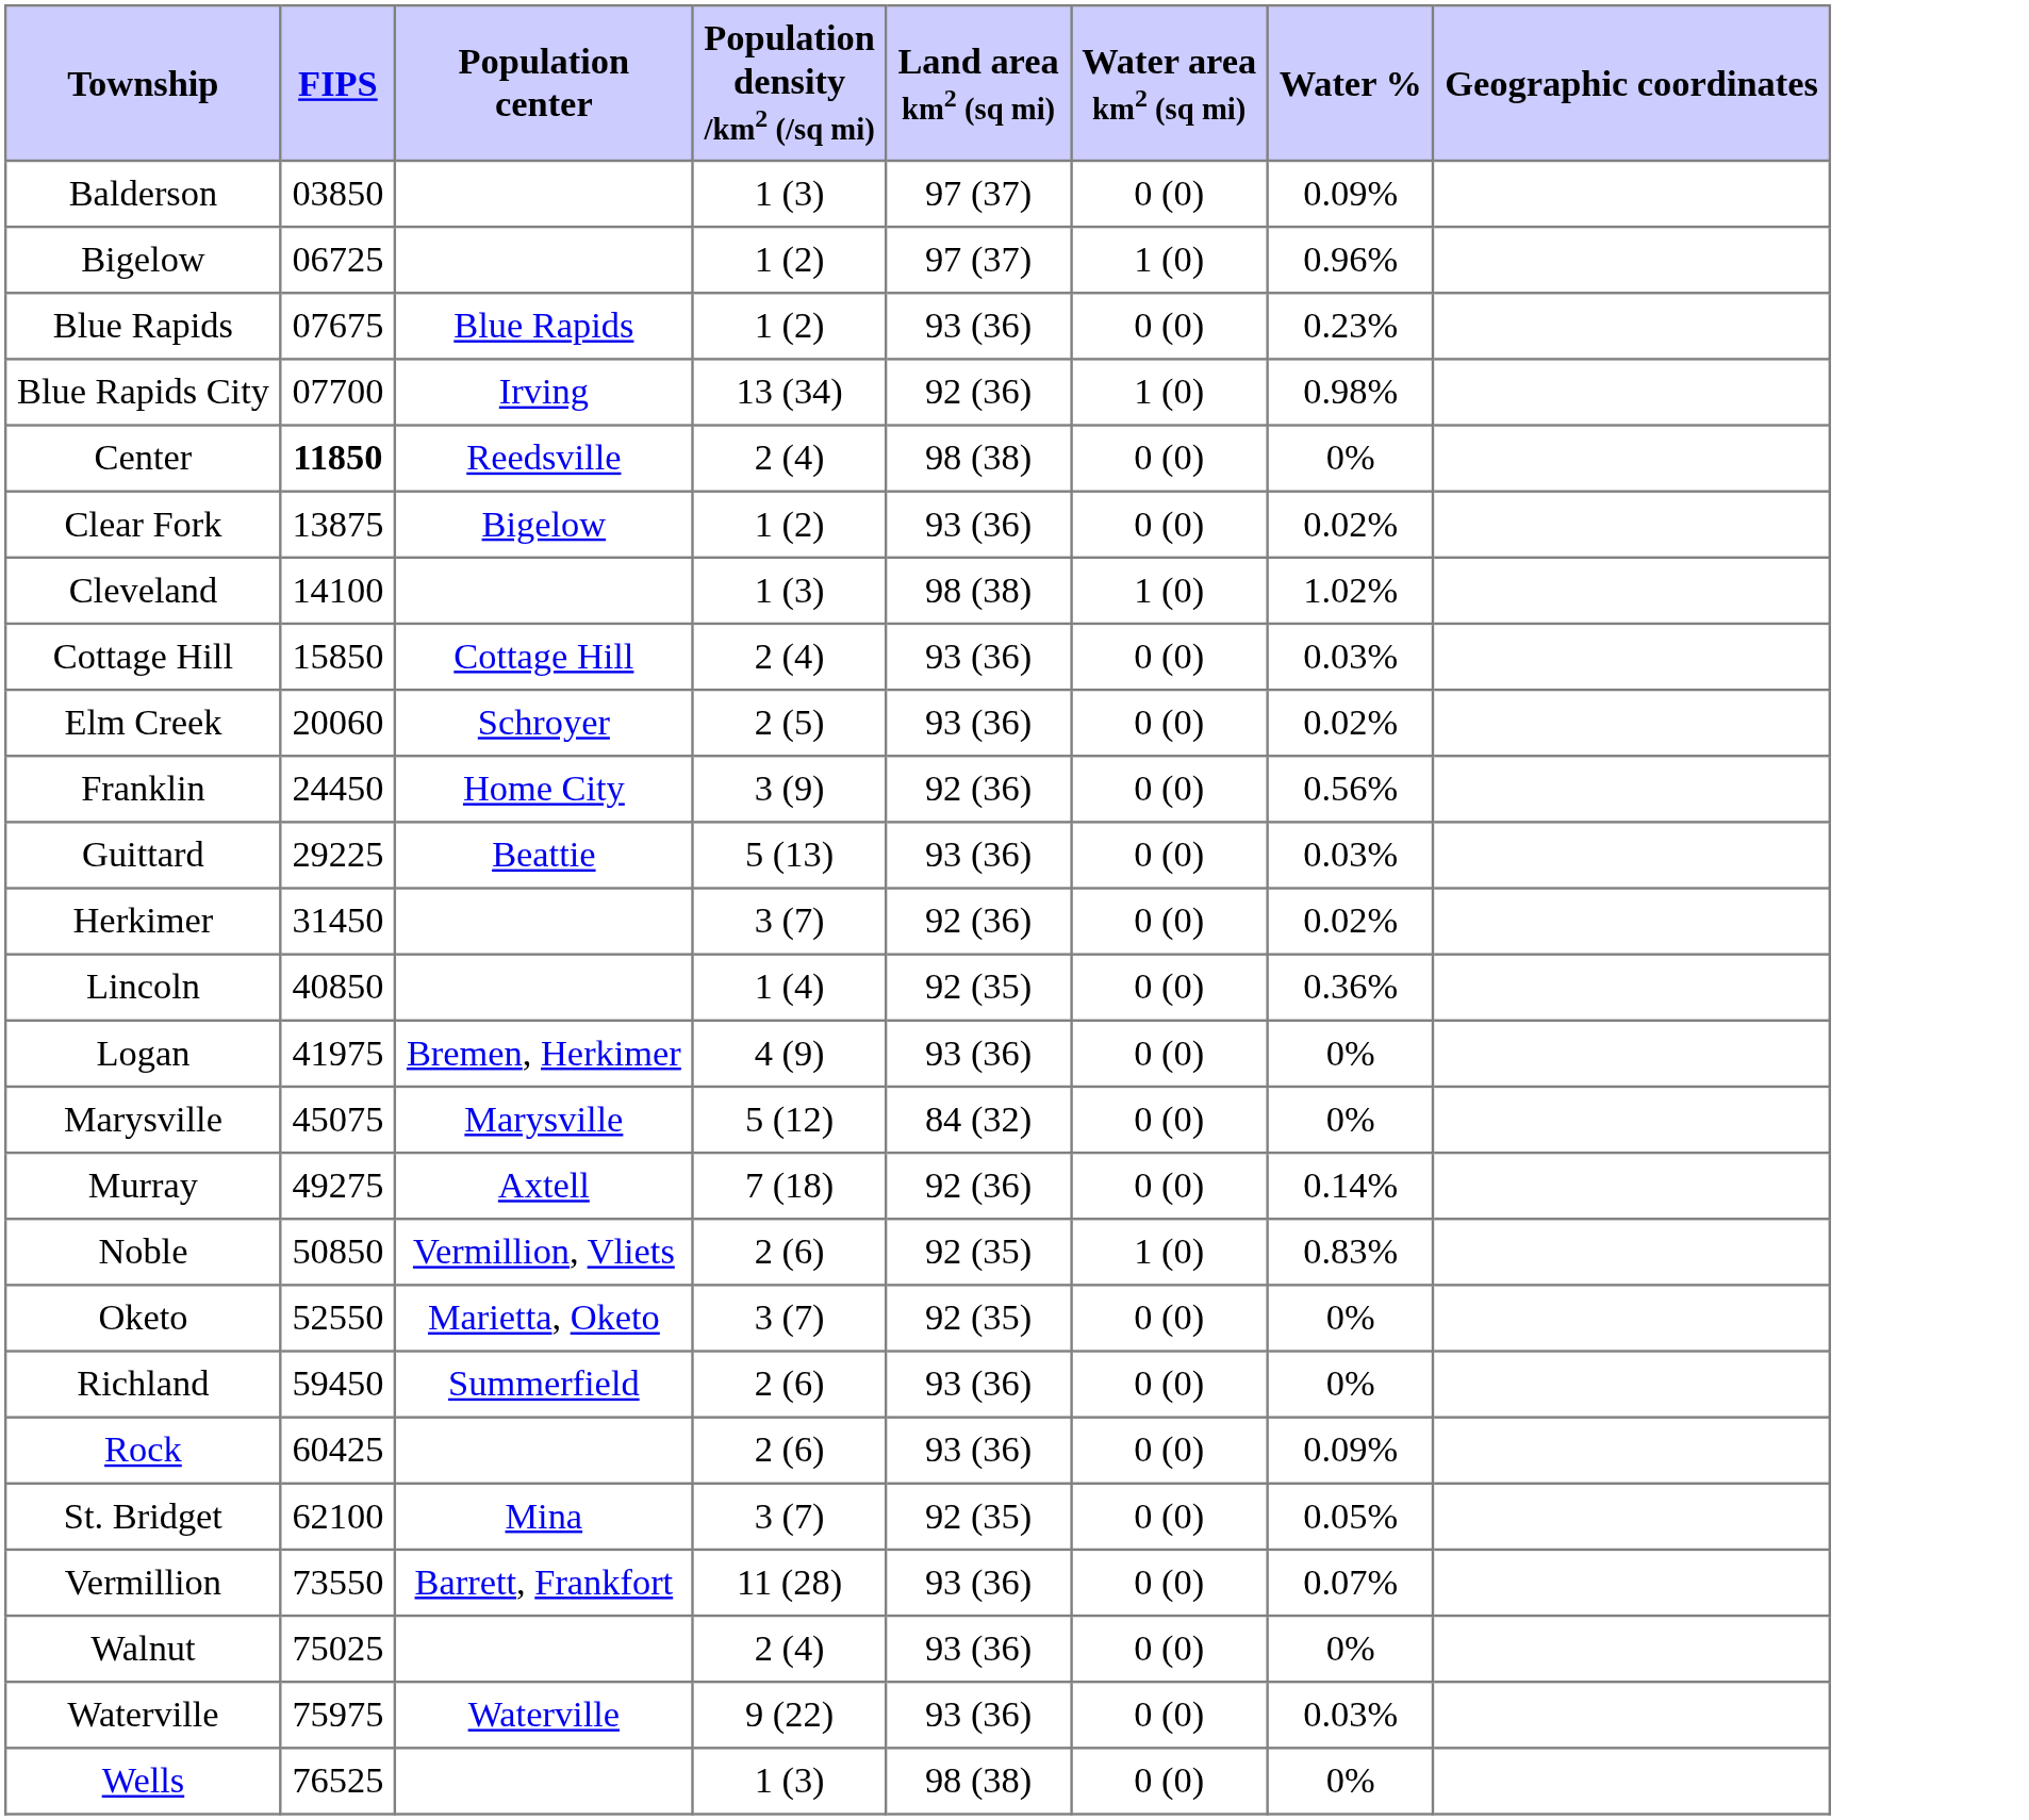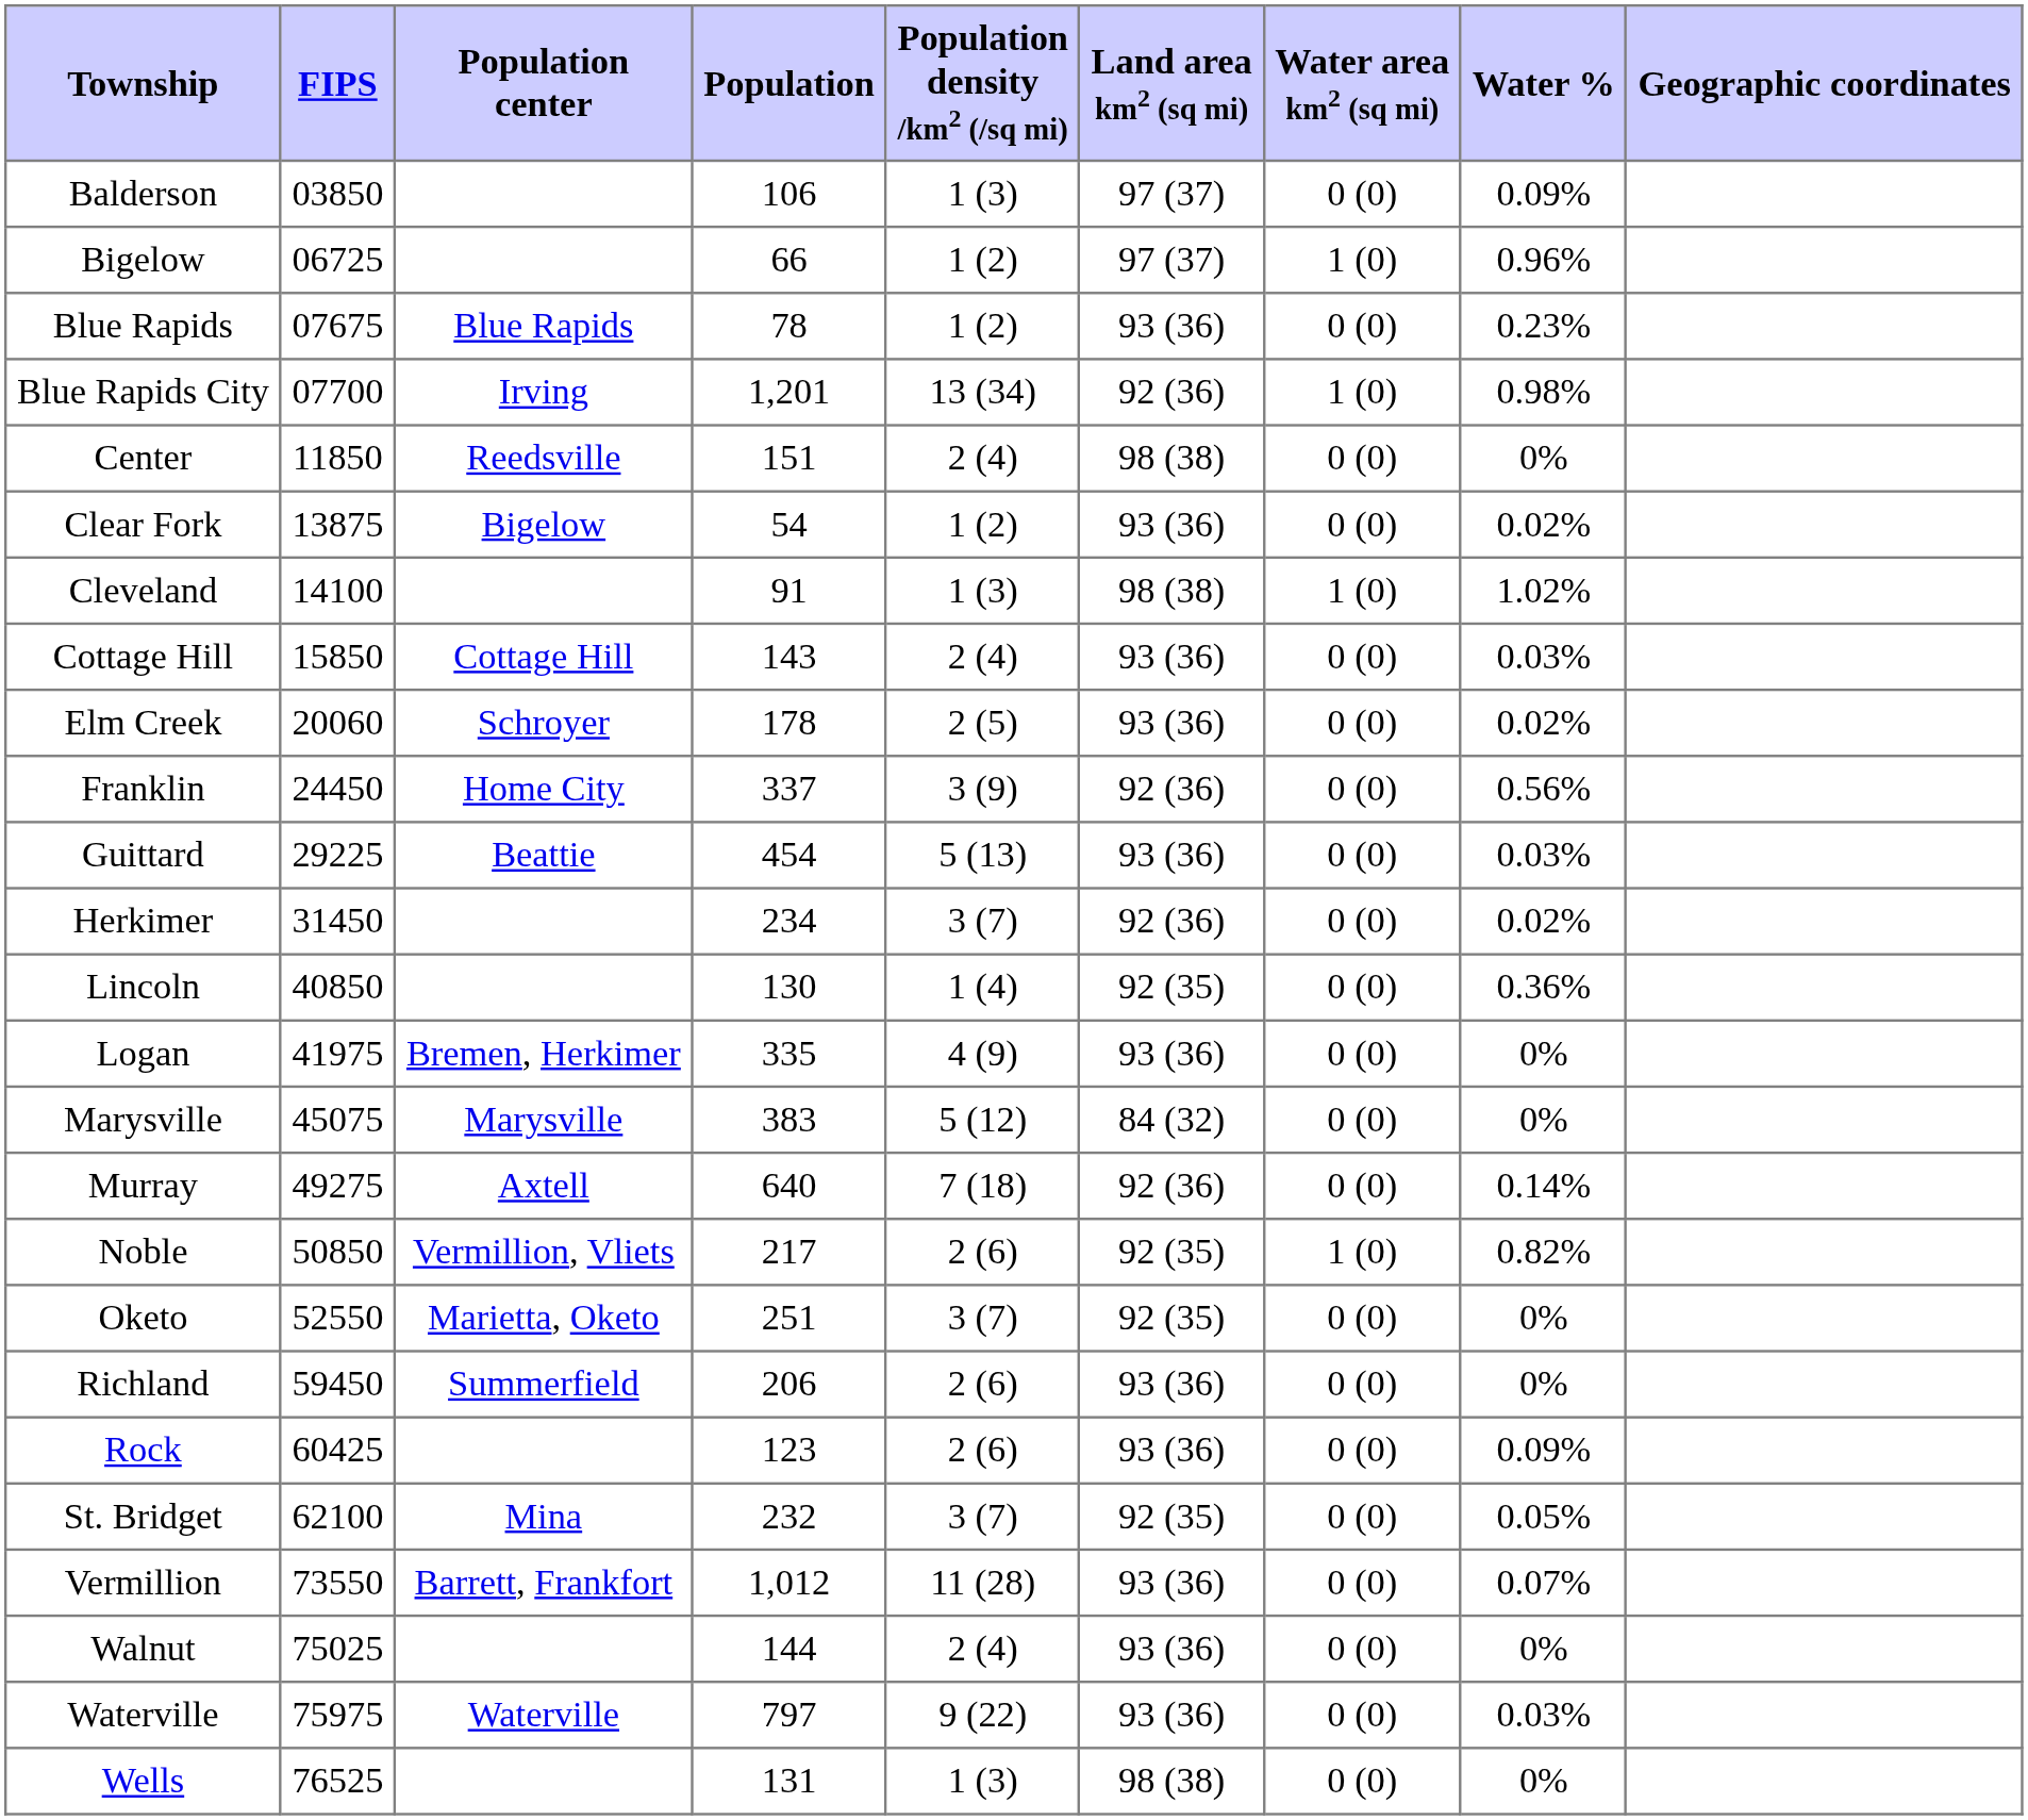 <table class="toccolours" border=1 cellspacing=0 cellpadding=4 style="text-align:center; border-collapse:collapse; font-size:90%;">
 <tr style="background:#ccccff">
 <th>Township</th>
 <th><a href='#'>FIPS</a></th>
 <th>Population<br>center</th>
+<th>Population</th>
 <th>Population<br>density<br><small>/km<sup>2</sup> (/sq mi)</small></th>
 <th>Land area<br><small>km<sup>2</sup> (sq mi)</small></th>
 <th>Water area<br><small>km<sup>2</sup> (sq mi)</small></th>
 <th>Water %</th>
 <th>Geographic coordinates</th>
 </tr>
 <tr>
 <td>Balderson</td>
 <td>03850</td>
 <td></td>
+<td>106</td>
 <td>1 (3)</td>
 <td>97 (37)</td>
 <td>0 (0)</td>
 <td>0.09%</td>
 <td></td>
 </tr>
 <tr>
 <td>Bigelow</td>
 <td>06725</td>
 <td></td>
+<td>66</td>
 <td>1 (2)</td>
 <td>97 (37)</td>
 <td>1 (0)</td>
 <td>0.96%</td>
 <td></td>
 </tr>
 <tr>
 <td>Blue Rapids</td>
 <td>07675</td>
 <td><a href='#'>Blue Rapids</a></td>
+<td>78</td>
 <td>1 (2)</td>
 <td>93 (36)</td>
 <td>0 (0)</td>
 <td>0.23%</td>
 <td></td>
 </tr>
 <tr>
 <td>Blue Rapids City</td>
 <td>07700</td>
 <td><a href='#'>Irving</a></td>
+<td>1,201</td>
 <td>13 (34)</td>
 <td>92 (36)</td>
 <td>1 (0)</td>
 <td>0.98%</td>
 <td></td>
 </tr>
 <tr>
 <td>Center</td>
-<td><strong>11850</strong></td>
+<td>11850</td>
 <td><a href='#'>Reedsville</a></td>
+<td>151</td>
 <td>2 (4)</td>
 <td>98 (38)</td>
 <td>0 (0)</td>
 <td>0%</td>
 <td></td>
 </tr>
 <tr>
 <td>Clear Fork</td>
 <td>13875</td>
 <td><a href='#'>Bigelow</a></td>
+<td>54</td>
 <td>1 (2)</td>
 <td>93 (36)</td>
 <td>0 (0)</td>
 <td>0.02%</td>
 <td></td>
 </tr>
 <tr>
 <td>Cleveland</td>
 <td>14100</td>
 <td></td>
+<td>91</td>
 <td>1 (3)</td>
 <td>98 (38)</td>
 <td>1 (0)</td>
 <td>1.02%</td>
 <td></td>
 </tr>
 <tr>
 <td>Cottage Hill</td>
 <td>15850</td>
 <td><a href='#'>Cottage Hill</a></td>
+<td>143</td>
 <td>2 (4)</td>
 <td>93 (36)</td>
 <td>0 (0)</td>
 <td>0.03%</td>
 <td></td>
 </tr>
 <tr>
 <td>Elm Creek</td>
 <td>20060</td>
 <td><a href='#'>Schroyer</a></td>
+<td>178</td>
 <td>2 (5)</td>
 <td>93 (36)</td>
 <td>0 (0)</td>
 <td>0.02%</td>
 <td></td>
 </tr>
 <tr>
 <td>Franklin</td>
 <td>24450</td>
 <td><a href='#'>Home City</a></td>
+<td>337</td>
 <td>3 (9)</td>
 <td>92 (36)</td>
 <td>0 (0)</td>
 <td>0.56%</td>
 <td></td>
 </tr>
 <tr>
 <td>Guittard</td>
 <td>29225</td>
 <td><a href='#'>Beattie</a></td>
+<td>454</td>
 <td>5 (13)</td>
 <td>93 (36)</td>
 <td>0 (0)</td>
 <td>0.03%</td>
 <td></td>
 </tr>
 <tr>
 <td>Herkimer</td>
 <td>31450</td>
 <td></td>
+<td>234</td>
 <td>3 (7)</td>
 <td>92 (36)</td>
 <td>0 (0)</td>
 <td>0.02%</td>
 <td></td>
 </tr>
 <tr>
 <td>Lincoln</td>
 <td>40850</td>
 <td></td>
+<td>130</td>
 <td>1 (4)</td>
 <td>92 (35)</td>
 <td>0 (0)</td>
 <td>0.36%</td>
 <td></td>
 </tr>
 <tr>
 <td>Logan</td>
 <td>41975</td>
 <td><a href='#'>Bremen</a>, <a href='#'>Herkimer</a></td>
+<td>335</td>
 <td>4 (9)</td>
 <td>93 (36)</td>
 <td>0 (0)</td>
 <td>0%</td>
 <td></td>
 </tr>
 <tr>
 <td>Marysville</td>
 <td>45075</td>
 <td><a href='#'>Marysville</a></td>
+<td>383</td>
 <td>5 (12)</td>
 <td>84 (32)</td>
 <td>0 (0)</td>
 <td>0%</td>
 <td></td>
 </tr>
 <tr>
 <td>Murray</td>
 <td>49275</td>
 <td><a href='#'>Axtell</a></td>
+<td>640</td>
 <td>7 (18)</td>
 <td>92 (36)</td>
 <td>0 (0)</td>
 <td>0.14%</td>
 <td></td>
 </tr>
 <tr>
 <td>Noble</td>
 <td>50850</td>
 <td><a href='#'>Vermillion</a>, <a href='#'>Vliets</a></td>
+<td>217</td>
 <td>2 (6)</td>
 <td>92 (35)</td>
 <td>1 (0)</td>
-<td>0.83%</td>
+<td>0.82%</td>
 <td></td>
 </tr>
 <tr>
 <td>Oketo</td>
 <td>52550</td>
 <td><a href='#'>Marietta</a>, <a href='#'>Oketo</a></td>
+<td>251</td>
 <td>3 (7)</td>
 <td>92 (35)</td>
 <td>0 (0)</td>
 <td>0%</td>
 <td></td>
 </tr>
 <tr>
 <td>Richland</td>
 <td>59450</td>
 <td><a href='#'>Summerfield</a></td>
+<td>206</td>
 <td>2 (6)</td>
 <td>93 (36)</td>
 <td>0 (0)</td>
 <td>0%</td>
 <td></td>
 </tr>
 <tr>
 <td><a href='#'>Rock</a></td>
 <td>60425</td>
 <td></td>
+<td>123</td>
 <td>2 (6)</td>
 <td>93 (36)</td>
 <td>0 (0)</td>
 <td>0.09%</td>
 <td></td>
 </tr>
 <tr>
 <td>St. Bridget</td>
 <td>62100</td>
 <td><a href='#'>Mina</a></td>
+<td>232</td>
 <td>3 (7)</td>
 <td>92 (35)</td>
 <td>0 (0)</td>
 <td>0.05%</td>
 <td></td>
 </tr>
 <tr>
 <td>Vermillion</td>
 <td>73550</td>
 <td><a href='#'>Barrett</a>, <a href='#'>Frankfort</a></td>
+<td>1,012</td>
 <td>11 (28)</td>
 <td>93 (36)</td>
 <td>0 (0)</td>
 <td>0.07%</td>
 <td></td>
 </tr>
 <tr>
 <td>Walnut</td>
 <td>75025</td>
 <td></td>
+<td>144</td>
 <td>2 (4)</td>
 <td>93 (36)</td>
 <td>0 (0)</td>
 <td>0%</td>
 <td></td>
 </tr>
 <tr>
 <td>Waterville</td>
 <td>75975</td>
 <td><a href='#'>Waterville</a></td>
+<td>797</td>
 <td>9 (22)</td>
 <td>93 (36)</td>
 <td>0 (0)</td>
 <td>0.03%</td>
 <td></td>
 </tr>
 <tr>
 <td><a href='#'>Wells</a></td>
 <td>76525</td>
 <td></td>
+<td>131</td>
 <td>1 (3)</td>
 <td>98 (38)</td>
 <td>0 (0)</td>
 <td>0%</td>
 <td></td>
 </tr>
 </table>
